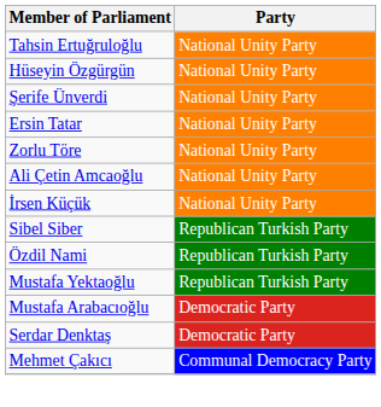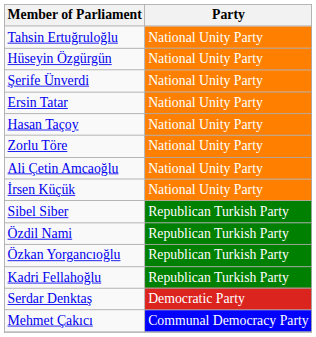 <table class="wikitable">
 <tr>
 <th>Member of Parliament</th>
 <th>Party</th>
 </tr>
 <tr>
 <td><a href='#'>Tahsin Ertuğruloğlu</a></td>
 <td style="background:#FF7F00; color:white">National Unity Party</td>
 </tr>
 <tr>
 <td><a href='#'>Hüseyin Özgürgün</a></td>
 <td style="background:#FF7F00; color:white">National Unity Party</td>
 </tr>
 <tr>
 <td><a href='#'>Şerife Ünverdi</a></td>
 <td style="background:#FF7F00; color:white">National Unity Party</td>
 </tr>
 <tr>
 <td><a href='#'>Ersin Tatar</a></td>
+<td style="background:#FF7F00; color:white">National Unity Party</td>
+</tr>
+<tr>
+<td><a href='#'>Hasan Taçoy</a></td>
 <td style="background:#FF7F00; color:white">National Unity Party</td>
 </tr>
 <tr>
 <td><a href='#'>Zorlu Töre</a></td>
 <td style="background:#FF7F00; color:white">National Unity Party</td>
 </tr>
 <tr>
 <td><a href='#'>Ali Çetin Amcaoğlu</a></td>
 <td style="background:#FF7F00; color:white">National Unity Party</td>
 </tr>
 <tr>
 <td><a href='#'>İrsen Küçük</a></td>
 <td style="background:#FF7F00; color:white">National Unity Party</td>
 </tr>
 <tr>
 <td><a href='#'>Sibel Siber</a></td>
 <td style="background:#008000; color:white">Republican Turkish Party</td>
 </tr>
 <tr>
 <td><a href='#'>Özdil Nami</a></td>
 <td style="background:#008000; color:white">Republican Turkish Party</td>
 </tr>
 <tr>
-<td><a href='#'>Mustafa Yektaoğlu</a></td>
+<td><a href='#'>Özkan Yorgancıoğlu</a></td>
 <td style="background:#008000; color:white">Republican Turkish Party</td>
 </tr>
 <tr>
-<td><a href='#'>Mustafa Arabacıoğlu</a></td>
-<td style="background:#DC241f; color:white">Democratic Party</td>
+<td><a href='#'>Kadri Fellahoğlu</a></td>
+<td style="background:#008000; color:white">Republican Turkish Party</td>
 </tr>
 <tr>
 <td><a href='#'>Serdar Denktaş</a></td>
 <td style="background:#DC241f; color:white">Democratic Party</td>
 </tr>
 <tr>
 <td><a href='#'>Mehmet Çakıcı</a></td>
 <td style="background:#0000FF; color:white">Communal Democracy Party</td>
 </tr>
 <tr>
 </tr>
 </table>
